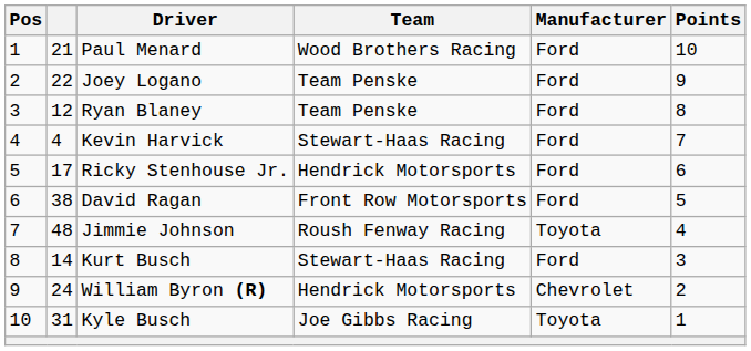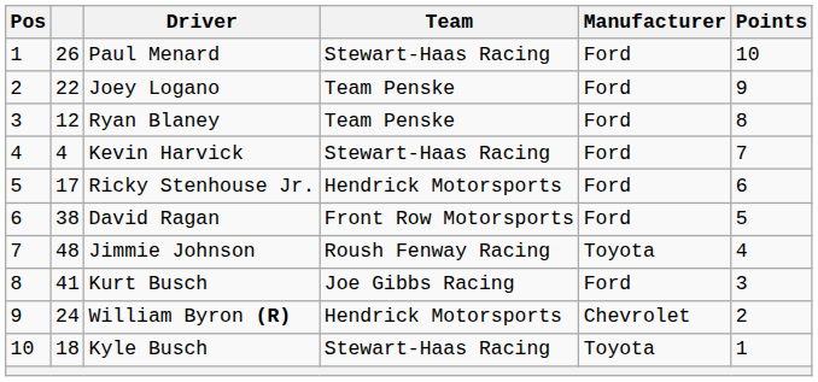 <table class="wikitable" style="font-size:98%">
 <tr>
 <th>Pos</th>
 <th></th>
 <th>Driver</th>
 <th>Team</th>
 <th>Manufacturer</th>
 <th>Points</th>
 </tr>
 <tr>
 <td>1</td>
-<td>21</td>
+<td>26</td>
 <td>Paul Menard</td>
-<td>Wood Brothers Racing</td>
+<td>Stewart-Haas Racing</td>
 <td>Ford</td>
 <td>10</td>
 </tr>
 <tr>
 <td>2</td>
 <td>22</td>
 <td>Joey Logano</td>
 <td>Team Penske</td>
 <td>Ford</td>
 <td>9</td>
 </tr>
 <tr>
 <td>3</td>
 <td>12</td>
 <td>Ryan Blaney</td>
 <td>Team Penske</td>
 <td>Ford</td>
 <td>8</td>
 </tr>
 <tr>
 <td>4</td>
 <td>4</td>
 <td>Kevin Harvick</td>
 <td>Stewart-Haas Racing</td>
 <td>Ford</td>
 <td>7</td>
 </tr>
 <tr>
 <td>5</td>
 <td>17</td>
 <td>Ricky Stenhouse Jr.</td>
 <td>Hendrick Motorsports</td>
 <td>Ford</td>
 <td>6</td>
 </tr>
 <tr>
 <td>6</td>
 <td>38</td>
 <td>David Ragan</td>
 <td>Front Row Motorsports</td>
 <td>Ford</td>
 <td>5</td>
 </tr>
 <tr>
 <td>7</td>
 <td>48</td>
 <td>Jimmie Johnson</td>
 <td>Roush Fenway Racing</td>
 <td>Toyota</td>
 <td>4</td>
 </tr>
 <tr>
 <td>8</td>
-<td>14</td>
+<td>41</td>
 <td>Kurt Busch</td>
-<td>Stewart-Haas Racing</td>
+<td>Joe Gibbs Racing</td>
 <td>Ford</td>
 <td>3</td>
 </tr>
 <tr>
 <td>9</td>
 <td>24</td>
 <td>William Byron <strong>(R)</strong></td>
 <td>Hendrick Motorsports</td>
 <td>Chevrolet</td>
 <td>2</td>
 </tr>
 <tr>
 <td>10</td>
-<td>31</td>
+<td>18</td>
 <td>Kyle Busch</td>
-<td>Joe Gibbs Racing</td>
+<td>Stewart-Haas Racing</td>
 <td>Toyota</td>
 <td>1</td>
 </tr>
 <tr>
 <th colspan="6"></th>
 </tr>
 </table>
